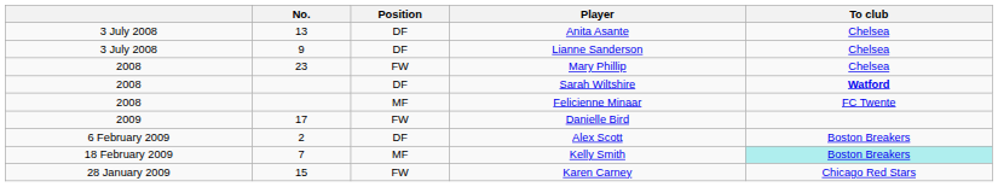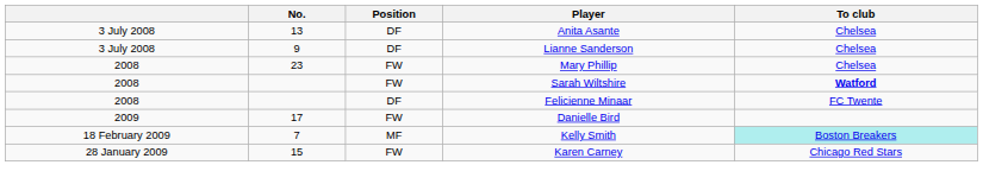 <table class="wikitable sortable" style="width:95%; text-align:center; font-size:85%; text-align:center;">
 <tr>
 <th width="25%"></th>
 <th width="10%">No.</th>
 <th width="10%">Position</th>
 <th>Player</th>
 <th width="25%">To club</th>
 </tr>
 <tr>
 <td>3 July 2008</td>
 <td>13</td>
 <td>DF</td>
 <td> <a href='#'>Anita Asante</a></td>
 <td> <a href='#'>Chelsea</a></td>
 </tr>
 <tr>
 <td>3 July 2008</td>
 <td>9</td>
 <td>DF</td>
 <td> <a href='#'>Lianne Sanderson</a></td>
 <td> <a href='#'>Chelsea</a></td>
 </tr>
 <tr>
 <td>2008</td>
 <td>23</td>
 <td>FW</td>
 <td> <a href='#'>Mary Phillip</a></td>
 <td> <a href='#'>Chelsea</a></td>
 </tr>
 <tr>
 <td>2008</td>
 <td></td>
-<td>DF</td>
+<td>FW</td>
 <td> <a href='#'>Sarah Wiltshire</a></td>
 <td><strong><a href='#'>Watford</a></strong></td>
 </tr>
 <tr>
 <td>2008</td>
 <td></td>
-<td>MF</td>
+<td>DF</td>
 <td> <a href='#'>Felicienne Minaar</a></td>
 <td> <a href='#'>FC Twente</a></td>
 </tr>
 <tr>
 <td>2009</td>
 <td>17</td>
 <td>FW</td>
 <td> <a href='#'>Danielle Bird</a></td>
 <td></td>
-</tr>
-<tr>
-<td>6 February 2009</td>
-<td>2</td>
-<td>DF</td>
-<td> <a href='#'>Alex Scott</a></td>
-<td> <a href='#'>Boston Breakers</a></td>
 </tr>
 <tr>
 <td>18 February 2009</td>
 <td>7</td>
 <td>MF</td>
 <td> <a href='#'>Kelly Smith</a></td>
 <td style="background: paleturquoise;"> <a href='#'>Boston Breakers</a></td>
 </tr>
 <tr>
 <td>28 January 2009</td>
 <td>15</td>
 <td>FW</td>
 <td> <a href='#'>Karen Carney</a></td>
 <td> <a href='#'>Chicago Red Stars</a></td>
 </tr>
 </table>
